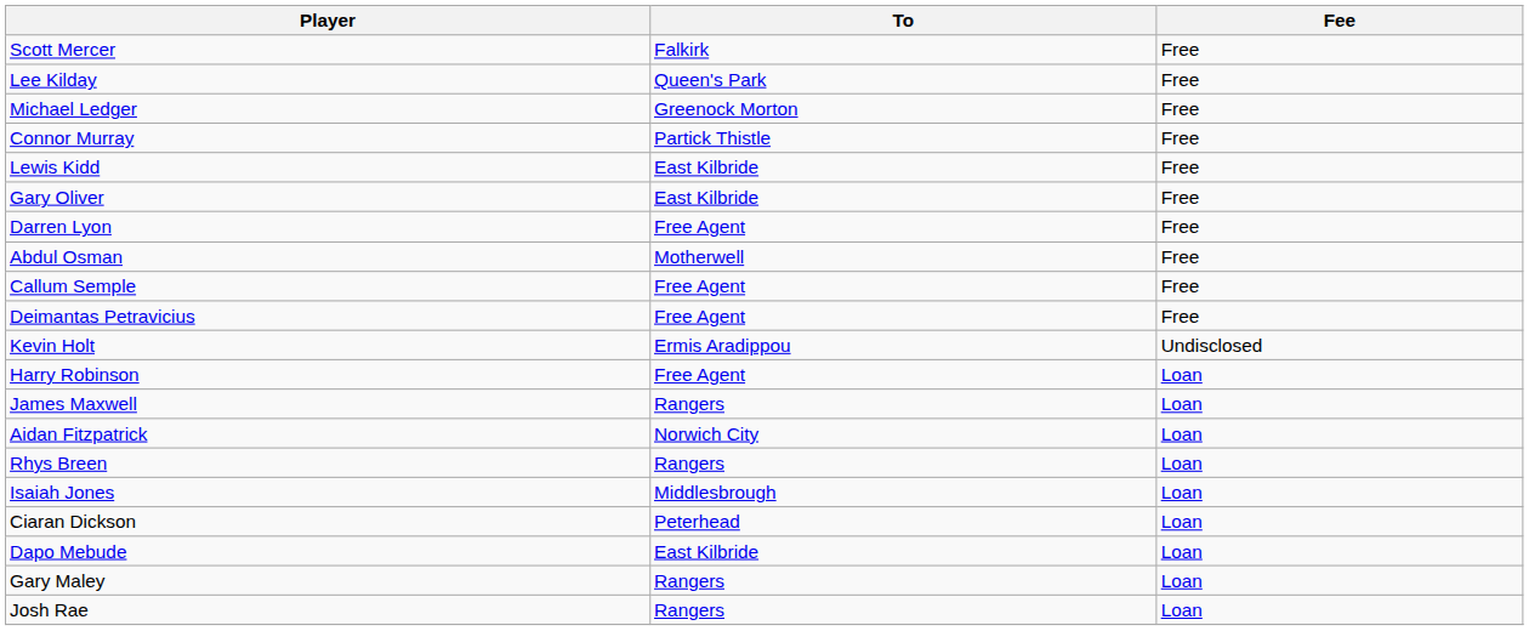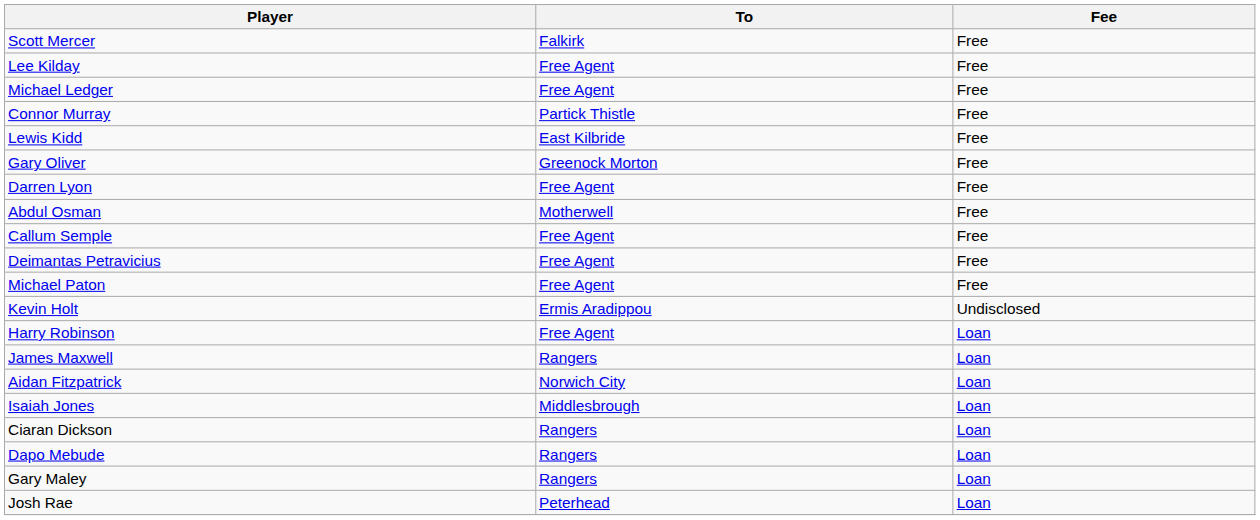 <table class="wikitable" style="text-align:center; font-size:95%; width:98%; text-align:left">
 <tr>
 <th>Player</th>
 <th>To</th>
 <th>Fee</th>
 </tr>
 <tr>
 <td> <a href='#'>Scott Mercer</a></td>
 <td> <a href='#'>Falkirk</a></td>
 <td>Free</td>
 </tr>
 <tr>
 <td> <a href='#'>Lee Kilday</a></td>
-<td> <a href='#'>Queen's Park</a></td>
+<td><a href='#'>Free Agent</a></td>
 <td>Free</td>
 </tr>
 <tr>
 <td> <a href='#'>Michael Ledger</a></td>
-<td> <a href='#'>Greenock Morton</a></td>
+<td><a href='#'>Free Agent</a></td>
 <td>Free</td>
 </tr>
 <tr>
 <td> <a href='#'>Connor Murray</a></td>
 <td> <a href='#'>Partick Thistle</a></td>
 <td>Free</td>
 </tr>
 <tr>
 <td> <a href='#'>Lewis Kidd</a></td>
 <td> <a href='#'>East Kilbride</a></td>
 <td>Free</td>
 </tr>
 <tr>
 <td> <a href='#'>Gary Oliver</a></td>
-<td> <a href='#'>East Kilbride</a></td>
+<td> <a href='#'>Greenock Morton</a></td>
 <td>Free</td>
 </tr>
 <tr>
 <td> <a href='#'>Darren Lyon</a></td>
 <td><a href='#'>Free Agent</a></td>
 <td>Free</td>
 </tr>
 <tr>
 <td> <a href='#'>Abdul Osman</a></td>
 <td> <a href='#'>Motherwell</a></td>
 <td>Free</td>
 </tr>
 <tr>
 <td> <a href='#'>Callum Semple</a></td>
 <td><a href='#'>Free Agent</a></td>
 <td>Free</td>
 </tr>
 <tr>
 <td> <a href='#'>Deimantas Petravicius</a></td>
+<td><a href='#'>Free Agent</a></td>
+<td>Free</td>
+</tr>
+<tr>
+<td> <a href='#'>Michael Paton</a></td>
 <td><a href='#'>Free Agent</a></td>
 <td>Free</td>
 </tr>
 <tr>
 <td> <a href='#'>Kevin Holt</a></td>
 <td> <a href='#'>Ermis Aradippou</a></td>
 <td>Undisclosed</td>
 </tr>
 <tr>
 <td> <a href='#'>Harry Robinson</a></td>
 <td><a href='#'>Free Agent</a></td>
 <td><a href='#'>Loan</a></td>
 </tr>
 <tr>
 <td> <a href='#'>James Maxwell</a></td>
 <td> <a href='#'>Rangers</a></td>
 <td><a href='#'>Loan</a></td>
 </tr>
 <tr>
 <td> <a href='#'>Aidan Fitzpatrick</a></td>
 <td> <a href='#'>Norwich City</a></td>
 <td><a href='#'>Loan</a></td>
 </tr>
 <tr>
-<td> <a href='#'>Rhys Breen</a></td>
-<td> <a href='#'>Rangers</a></td>
-<td><a href='#'>Loan</a></td>
-</tr>
-<tr>
 <td> <a href='#'>Isaiah Jones</a></td>
 <td> <a href='#'>Middlesbrough</a></td>
 <td><a href='#'>Loan</a></td>
 </tr>
 <tr>
 <td> Ciaran Dickson</td>
-<td> <a href='#'>Peterhead</a></td>
+<td> <a href='#'>Rangers</a></td>
 <td><a href='#'>Loan</a></td>
 </tr>
 <tr>
 <td> <a href='#'>Dapo Mebude</a></td>
-<td> <a href='#'>East Kilbride</a></td>
+<td> <a href='#'>Rangers</a></td>
 <td><a href='#'>Loan</a></td>
 </tr>
 <tr>
 <td> Gary Maley</td>
 <td> <a href='#'>Rangers</a></td>
 <td><a href='#'>Loan</a></td>
 </tr>
 <tr>
 <td> Josh Rae</td>
-<td> <a href='#'>Rangers</a></td>
+<td> <a href='#'>Peterhead</a></td>
 <td><a href='#'>Loan</a></td>
 </tr>
 <tr>
 </tr>
 </table>
